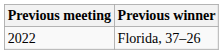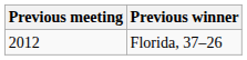 <table class="wikitable">
 <tr>
 <th>Previous meeting</th>
 <th>Previous winner</th>
 </tr>
 <tr>
-<td>2022</td>
+<td>2012</td>
 <td>Florida, 37–26</td>
 </tr>
 </table>
